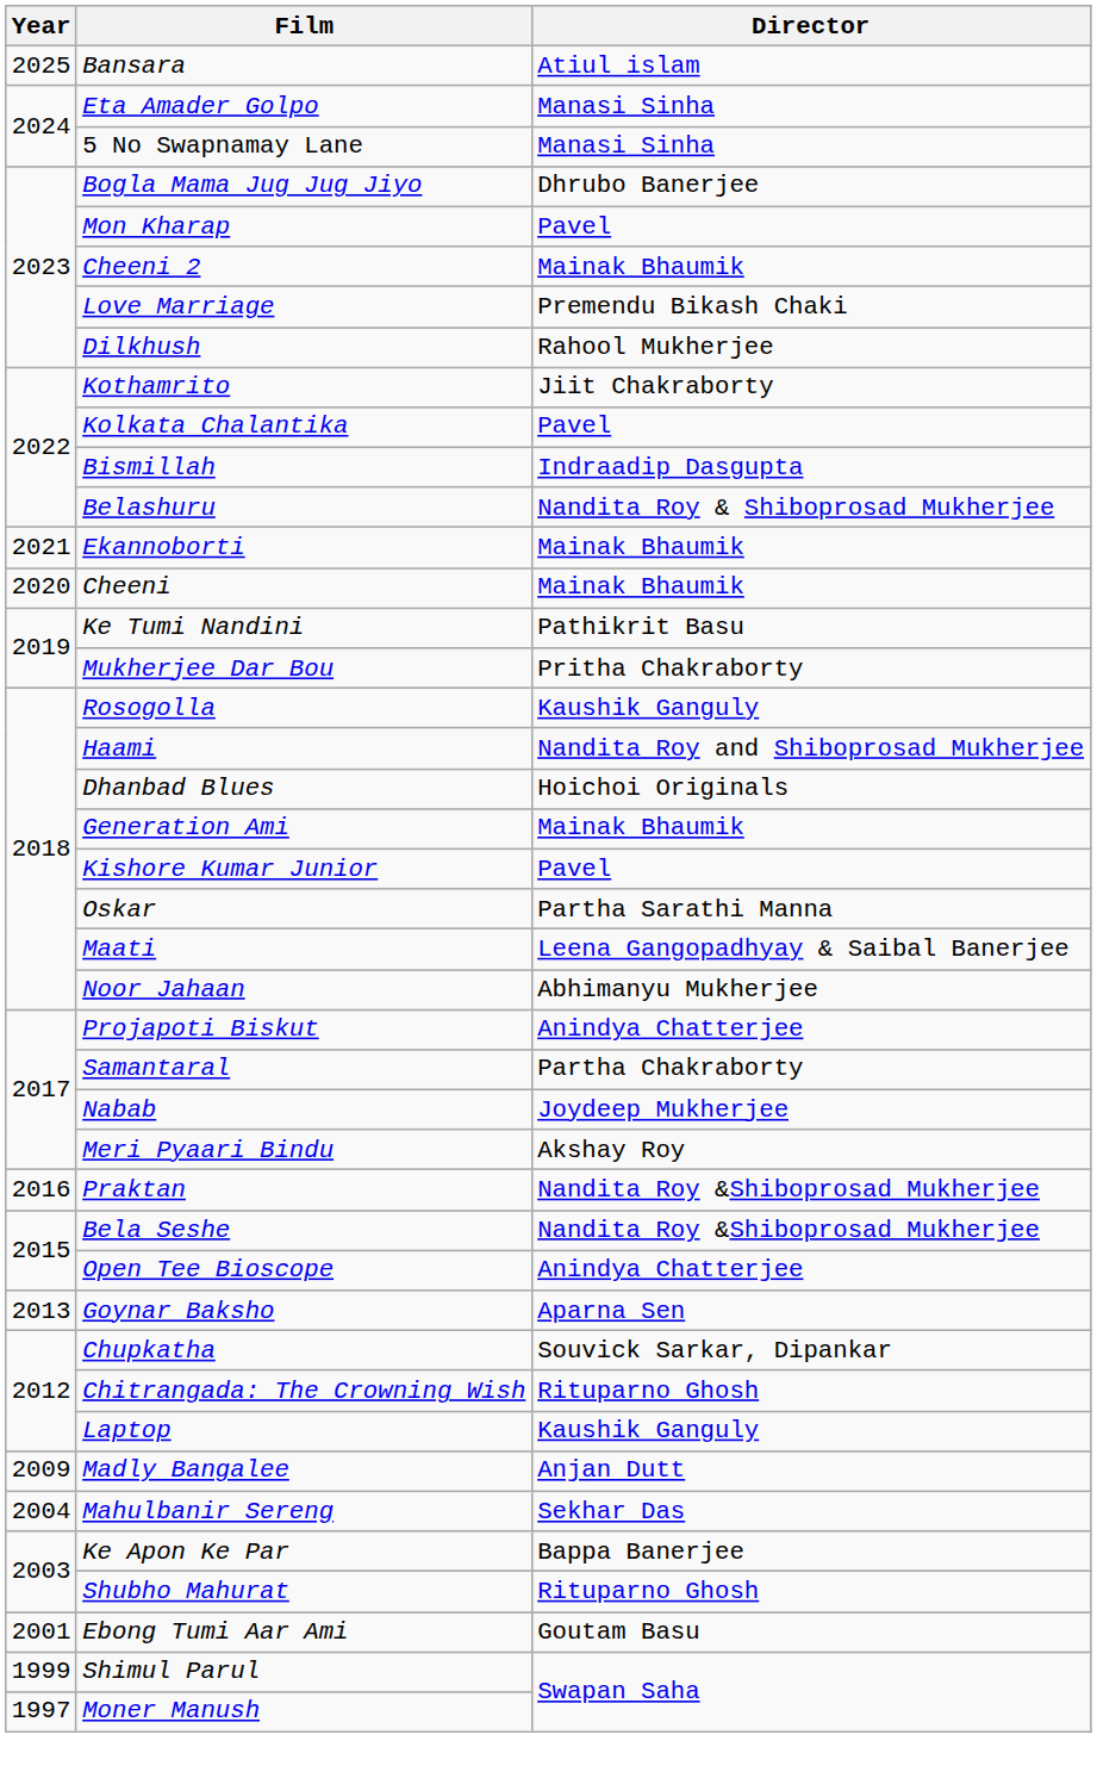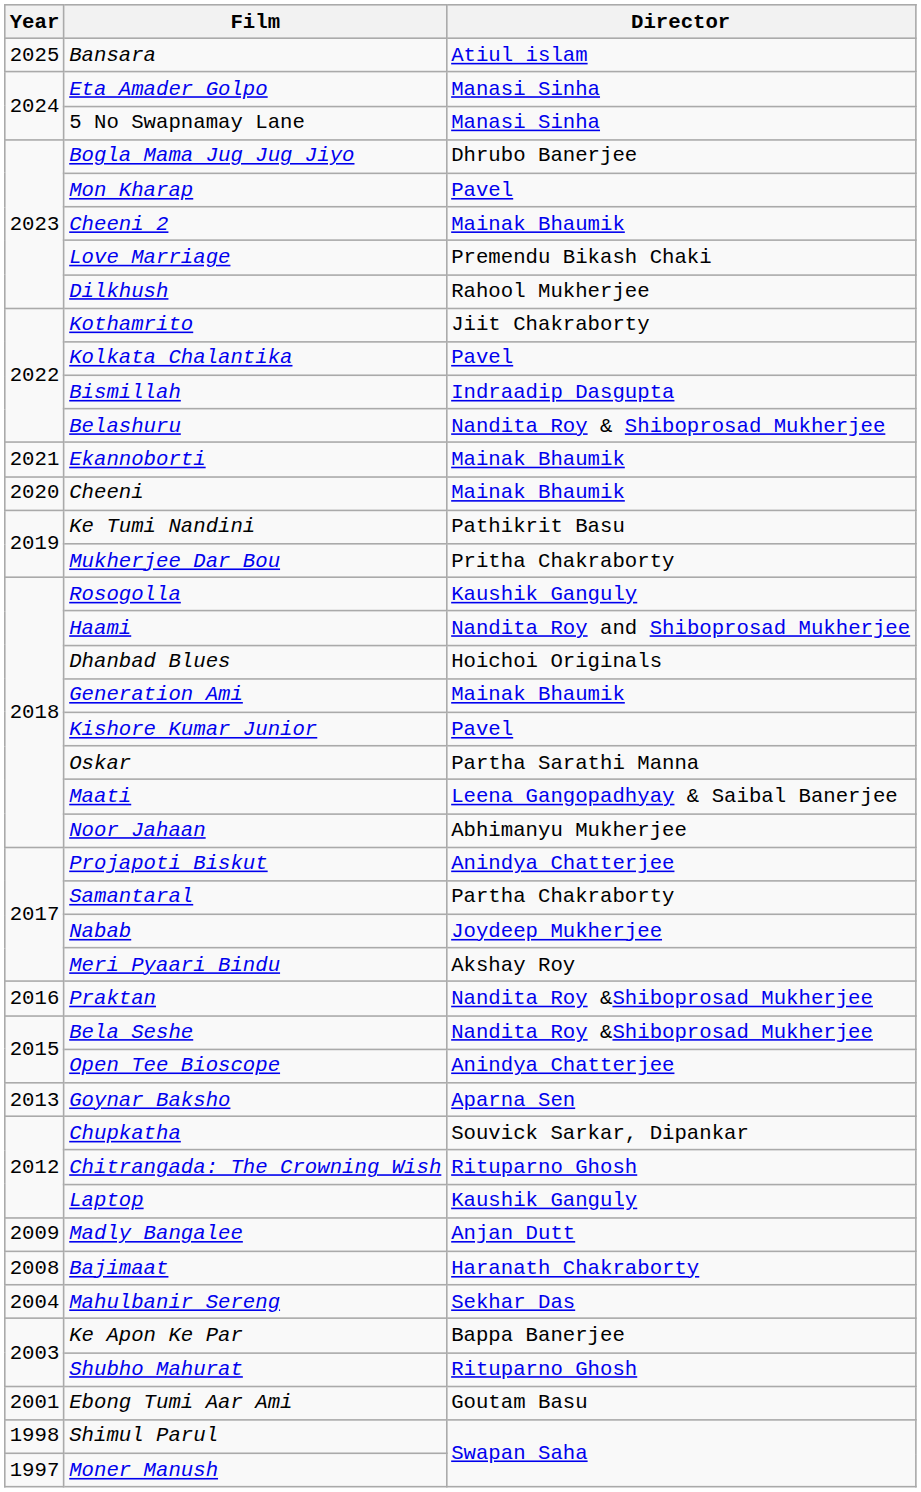 <table class="wikitable sortable">
 <tr>
 <th>Year</th>
 <th>Film</th>
 <th>Director</th>
 </tr>
 <tr>
 <td>2025</td>
 <td><em>Bansara</em></td>
 <td><a href='#'>Atiul islam</a></td>
 </tr>
 <tr>
 <td rowspan="2">2024</td>
 <td><em><a href='#'>Eta Amader Golpo</a></em></td>
 <td><a href='#'>Manasi Sinha</a></td>
 </tr>
 <tr>
 <td>5 No Swapnamay Lane</td>
 <td><a href='#'>Manasi Sinha</a></td>
 </tr>
 <tr>
 <td rowspan="5">2023</td>
 <td><em><a href='#'>Bogla Mama Jug Jug Jiyo</a></em></td>
 <td>Dhrubo Banerjee</td>
 </tr>
 <tr>
 <td><em><a href='#'>Mon Kharap</a></em></td>
 <td><a href='#'>Pavel</a></td>
 </tr>
 <tr>
 <td><em><a href='#'>Cheeni 2</a></em></td>
 <td><a href='#'>Mainak Bhaumik</a></td>
 </tr>
 <tr>
 <td><em><a href='#'>Love Marriage</a></em></td>
 <td>Premendu Bikash Chaki</td>
 </tr>
 <tr>
 <td><em><a href='#'>Dilkhush</a></em></td>
 <td>Rahool Mukherjee</td>
 </tr>
 <tr>
 <td rowspan="4">2022</td>
 <td><em><a href='#'>Kothamrito</a></em></td>
 <td>Jiit Chakraborty</td>
 </tr>
 <tr>
 <td><em><a href='#'>Kolkata Chalantika</a></em></td>
 <td><a href='#'>Pavel</a></td>
 </tr>
 <tr>
 <td><em><a href='#'>Bismillah</a></em></td>
 <td><a href='#'>Indraadip Dasgupta</a></td>
 </tr>
 <tr>
 <td><em><a href='#'>Belashuru</a></em></td>
 <td><a href='#'>Nandita Roy</a> & <a href='#'>Shiboprosad Mukherjee</a></td>
 </tr>
 <tr>
 <td>2021</td>
 <td><em><a href='#'>Ekannoborti</a></em></td>
 <td><a href='#'>Mainak Bhaumik</a></td>
 </tr>
 <tr>
 <td>2020</td>
 <td><em>Cheeni</em> </td>
 <td><a href='#'>Mainak Bhaumik</a></td>
 </tr>
 <tr>
 <td rowspan="2">2019</td>
 <td><em>Ke Tumi Nandini</em></td>
 <td>Pathikrit Basu</td>
 </tr>
 <tr>
 <td><em><a href='#'>Mukherjee Dar Bou</a></em></td>
 <td>Pritha Chakraborty</td>
 </tr>
 <tr>
 <td rowspan="8">2018</td>
 <td><em><a href='#'>Rosogolla</a></em></td>
 <td><a href='#'>Kaushik Ganguly</a></td>
 </tr>
 <tr>
 <td><em><a href='#'>Haami</a></em></td>
 <td><a href='#'>Nandita Roy</a> and <a href='#'>Shiboprosad Mukherjee</a></td>
 </tr>
 <tr>
 <td><em>Dhanbad Blues</em></td>
 <td>Hoichoi Originals</td>
 </tr>
 <tr>
 <td><em><a href='#'>Generation Ami</a></em></td>
 <td><a href='#'>Mainak Bhaumik</a></td>
 </tr>
 <tr>
 <td><em><a href='#'>Kishore Kumar Junior</a></em></td>
 <td><a href='#'>Pavel</a></td>
 </tr>
 <tr>
 <td><em>Oskar</em></td>
 <td>Partha Sarathi Manna</td>
 </tr>
 <tr>
 <td><em><a href='#'>Maati</a></em></td>
 <td><a href='#'>Leena Gangopadhyay</a> & Saibal Banerjee</td>
 </tr>
 <tr>
 <td><em><a href='#'>Noor Jahaan</a></em></td>
 <td>Abhimanyu Mukherjee</td>
 </tr>
 <tr>
 <td rowspan="4">2017</td>
 <td><em><a href='#'>Projapoti Biskut</a></em></td>
 <td><a href='#'>Anindya Chatterjee</a></td>
 </tr>
 <tr>
 <td><em><a href='#'>Samantaral</a></em></td>
 <td>Partha Chakraborty</td>
 </tr>
 <tr>
 <td><em><a href='#'>Nabab</a></em></td>
 <td><a href='#'>Joydeep Mukherjee</a></td>
 </tr>
 <tr>
 <td><em><a href='#'>Meri Pyaari Bindu</a></em></td>
 <td>Akshay Roy</td>
 </tr>
 <tr>
 <td>2016</td>
 <td><em><a href='#'>Praktan</a></em></td>
 <td><a href='#'>Nandita Roy</a> &<a href='#'>Shiboprosad Mukherjee</a></td>
 </tr>
 <tr>
 <td rowspan="2">2015</td>
 <td><em><a href='#'>Bela Seshe</a></em></td>
 <td><a href='#'>Nandita Roy</a> &<a href='#'>Shiboprosad Mukherjee</a></td>
 </tr>
 <tr>
 <td><em><a href='#'>Open Tee Bioscope</a></em></td>
 <td><a href='#'>Anindya Chatterjee</a></td>
 </tr>
 <tr>
 <td>2013</td>
 <td><em><a href='#'>Goynar Baksho</a></em></td>
 <td><a href='#'>Aparna Sen</a></td>
 </tr>
 <tr>
 <td rowspan="3">2012</td>
 <td><em><a href='#'>Chupkatha</a></em></td>
 <td>Souvick Sarkar, Dipankar</td>
 </tr>
 <tr>
 <td><em><a href='#'>Chitrangada: The Crowning Wish</a></em></td>
 <td><a href='#'>Rituparno Ghosh</a></td>
 </tr>
 <tr>
 <td><em><a href='#'>Laptop</a></em></td>
 <td><a href='#'>Kaushik Ganguly</a></td>
 </tr>
 <tr>
 <td>2009</td>
 <td><em><a href='#'>Madly Bangalee</a></em></td>
 <td><a href='#'>Anjan Dutt</a></td>
 </tr>
 <tr>
+<td>2008</td>
+<td><em><a href='#'>Bajimaat</a></em></td>
+<td><a href='#'>Haranath Chakraborty</a></td>
+</tr>
+<tr>
 <td>2004</td>
 <td><em><a href='#'>Mahulbanir Sereng</a></em></td>
 <td><a href='#'>Sekhar Das</a></td>
 </tr>
 <tr>
 <td rowspan="2">2003</td>
 <td><em>Ke Apon Ke Par</em></td>
 <td>Bappa Banerjee</td>
 </tr>
 <tr>
 <td><em><a href='#'>Shubho Mahurat</a></em></td>
 <td><a href='#'>Rituparno Ghosh</a></td>
 </tr>
 <tr>
 <td>2001</td>
 <td><em>Ebong Tumi Aar Ami</em></td>
 <td>Goutam Basu</td>
 </tr>
 <tr>
-<td>1999</td>
+<td>1998</td>
 <td><em>Shimul Parul</em></td>
 <td rowspan="2"><a href='#'>Swapan Saha</a></td>
 </tr>
 <tr>
 <td>1997</td>
 <td><em><a href='#'>Moner Manush</a></em></td>
 </tr>
 </table>
